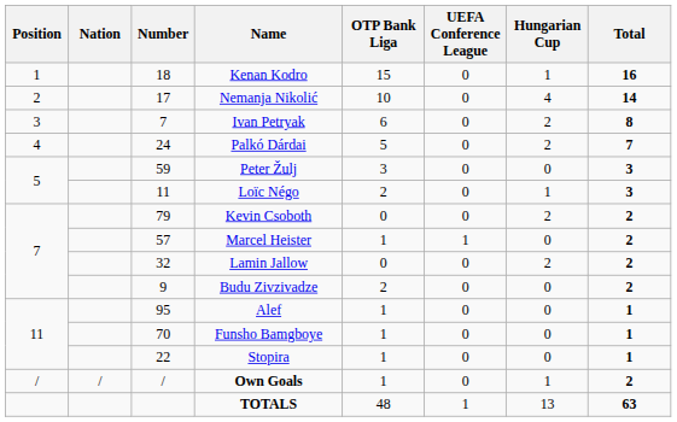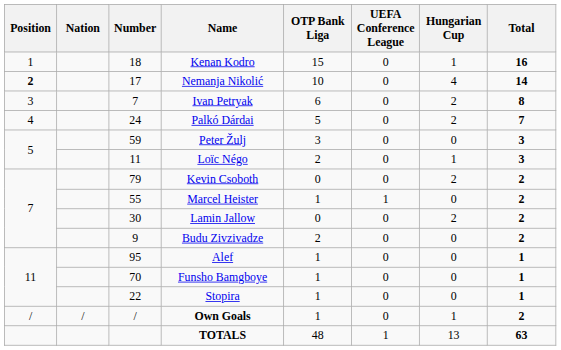 <table class="wikitable" style="font-size: 95%; text-align: center;">
 <tr>
 <th width=60>Position</th>
 <th width=60>Nation</th>
 <th width=60>Number</th>
 <th width=150>Name</th>
 <th width=80>OTP Bank Liga</th>
 <th width=80>UEFA Conference League</th>
 <th width=80>Hungarian Cup</th>
 <th width=80>Total</th>
 </tr>
 <tr>
 <td>1</td>
 <td></td>
 <td>18</td>
 <td><a href='#'>Kenan Kodro</a></td>
 <td>15</td>
 <td>0</td>
 <td>1</td>
 <td><strong>16</strong></td>
 </tr>
 <tr>
-<td>2</td>
+<td><strong>2</strong></td>
 <td></td>
 <td>17</td>
 <td><a href='#'>Nemanja Nikolić</a></td>
 <td>10</td>
 <td>0</td>
 <td>4</td>
 <td><strong>14</strong></td>
 </tr>
 <tr>
 <td>3</td>
 <td></td>
 <td>7</td>
 <td><a href='#'>Ivan Petryak</a></td>
 <td>6</td>
 <td>0</td>
 <td>2</td>
 <td><strong>8</strong></td>
 </tr>
 <tr>
 <td>4</td>
 <td></td>
 <td>24</td>
 <td><a href='#'>Palkó Dárdai</a></td>
 <td>5</td>
 <td>0</td>
 <td>2</td>
 <td><strong>7</strong></td>
 </tr>
 <tr>
 <td rowspan="2">5</td>
 <td></td>
 <td>59</td>
 <td><a href='#'>Peter Žulj</a></td>
 <td>3</td>
 <td>0</td>
 <td>0</td>
 <td><strong>3</strong></td>
 </tr>
 <tr>
 <td></td>
 <td>11</td>
 <td><a href='#'>Loïc Négo</a></td>
 <td>2</td>
 <td>0</td>
 <td>1</td>
 <td><strong>3</strong></td>
 </tr>
 <tr>
 <td rowspan="4">7</td>
 <td></td>
 <td>79</td>
 <td><a href='#'>Kevin Csoboth</a></td>
 <td>0</td>
 <td>0</td>
 <td>2</td>
 <td><strong>2</strong></td>
 </tr>
 <tr>
 <td></td>
-<td>57</td>
+<td>55</td>
 <td><a href='#'>Marcel Heister</a></td>
 <td>1</td>
 <td>1</td>
 <td>0</td>
 <td><strong>2</strong></td>
 </tr>
 <tr>
 <td></td>
-<td>32</td>
+<td>30</td>
 <td><a href='#'>Lamin Jallow</a></td>
 <td>0</td>
 <td>0</td>
 <td>2</td>
 <td><strong>2</strong></td>
 </tr>
 <tr>
 <td></td>
 <td>9</td>
 <td><a href='#'>Budu Zivzivadze</a></td>
 <td>2</td>
 <td>0</td>
 <td>0</td>
 <td><strong>2</strong></td>
 </tr>
 <tr>
 <td rowspan="3">11</td>
 <td></td>
 <td>95</td>
 <td><a href='#'>Alef</a></td>
 <td>1</td>
 <td>0</td>
 <td>0</td>
 <td><strong>1</strong></td>
 </tr>
 <tr>
 <td></td>
 <td>70</td>
 <td><a href='#'>Funsho Bamgboye</a></td>
 <td>1</td>
 <td>0</td>
 <td>0</td>
 <td><strong>1</strong></td>
 </tr>
 <tr>
 <td></td>
 <td>22</td>
 <td><a href='#'>Stopira</a></td>
 <td>1</td>
 <td>0</td>
 <td>0</td>
 <td><strong>1</strong></td>
 </tr>
 <tr>
 <td>/</td>
 <td>/</td>
 <td>/</td>
 <td><strong>Own Goals</strong></td>
 <td>1</td>
 <td>0</td>
 <td>1</td>
 <td><strong>2</strong></td>
 </tr>
 <tr>
 <td></td>
 <td></td>
 <td></td>
 <td><strong>TOTALS</strong></td>
 <td>48</td>
 <td>1</td>
 <td>13</td>
 <td><strong>63</strong></td>
 </tr>
 </table>
